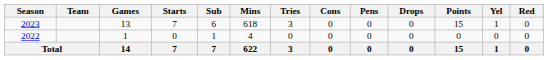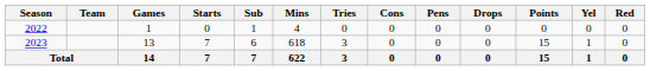 <table class="wikitable" style="text-align:center; line-height:90%; font-size:95%; width:70%;">
 <tr>
 <th>Season</th>
 <th>Team</th>
 <th>Games</th>
 <th>Starts</th>
 <th>Sub</th>
 <th>Mins</th>
 <th>Tries</th>
 <th>Cons</th>
 <th>Pens</th>
 <th>Drops</th>
 <th>Points</th>
 <th>Yel</th>
 <th>Red</th>
 </tr>
 <tr>
+<td><a href='#'>2022</a></td>
+<td></td>
+<td>1</td>
+<td>0</td>
+<td>1</td>
+<td>4</td>
+<td>0</td>
+<td>0</td>
+<td>0</td>
+<td>0</td>
+<td>0</td>
+<td>0</td>
+<td>0</td>
+</tr>
+<tr>
 <td><a href='#'>2023</a></td>
 <td></td>
 <td>13</td>
 <td>7</td>
 <td>6</td>
 <td>618</td>
 <td>3</td>
 <td>0</td>
 <td>0</td>
 <td>0</td>
 <td>15</td>
 <td>1</td>
-<td>0</td>
-</tr>
-<tr>
-<td><a href='#'>2022</a></td>
-<td></td>
-<td>1</td>
-<td>0</td>
-<td>1</td>
-<td>4</td>
-<td>0</td>
-<td>0</td>
-<td>0</td>
-<td>0</td>
-<td>0</td>
-<td>0</td>
 <td>0</td>
 </tr>
 <tr>
 <th colspan="2">Total</th>
 <th>14</th>
 <th>7</th>
 <th>7</th>
 <th>622</th>
 <th>3</th>
 <th>0</th>
 <th>0</th>
 <th>0</th>
 <th>15</th>
 <th>1</th>
 <th>0</th>
 </tr>
 </table>
